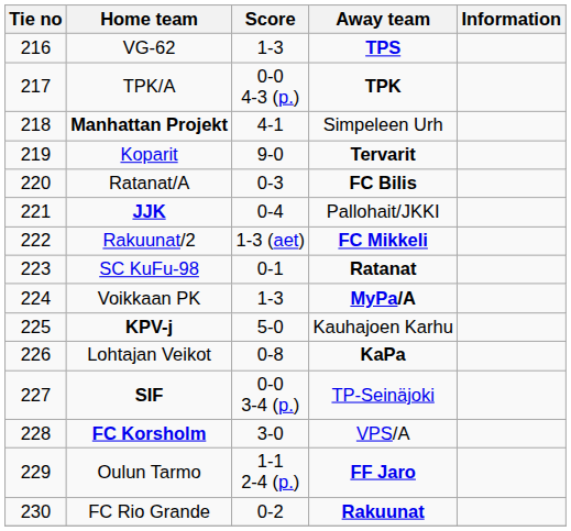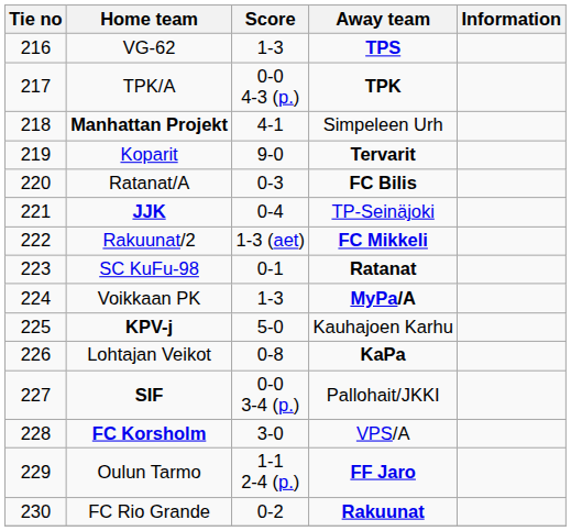 <table class="wikitable" style="text-align:center">
 <tr>
 <th style= width="40px">Tie no</th>
 <th style= width="150px">Home team</th>
 <th style= width="60px">Score</th>
 <th style= width="150px">Away team</th>
 <th style= width="30px">Information</th>
 </tr>
 <tr>
 <td>216</td>
 <td>VG-62</td>
 <td>1-3</td>
 <td><strong><a href='#'>TPS</a></strong></td>
 <td></td>
 </tr>
 <tr>
 <td>217</td>
 <td>TPK/A</td>
 <td>0-0<br> 4-3  (<a href='#'>p.</a>)</td>
 <td><strong>TPK</strong></td>
 <td></td>
 </tr>
 <tr>
 <td>218</td>
 <td><strong>Manhattan Projekt</strong></td>
 <td>4-1</td>
 <td>Simpeleen Urh</td>
 <td></td>
 </tr>
 <tr>
 <td>219</td>
 <td><a href='#'>Koparit</a></td>
 <td>9-0</td>
 <td><strong>Tervarit</strong></td>
 <td></td>
 </tr>
 <tr>
 <td>220</td>
 <td>Ratanat/A</td>
 <td>0-3</td>
 <td><strong>FC Bilis</strong></td>
 <td></td>
 </tr>
 <tr>
 <td>221</td>
 <td><strong><a href='#'>JJK</a></strong></td>
 <td>0-4</td>
-<td>Pallohait/JKKI</td>
+<td><a href='#'>TP-Seinäjoki</a></td>
 <td></td>
 </tr>
 <tr>
 <td>222</td>
 <td><a href='#'>Rakuunat</a>/2</td>
 <td>1-3 (<a href='#'>aet</a>)</td>
 <td><strong><a href='#'>FC Mikkeli</a></strong></td>
 <td></td>
 </tr>
 <tr>
 <td>223</td>
 <td><a href='#'>SC KuFu-98</a></td>
 <td>0-1</td>
 <td><strong>Ratanat</strong></td>
 <td></td>
 </tr>
 <tr>
 <td>224</td>
 <td>Voikkaan PK</td>
 <td>1-3</td>
 <td><strong><a href='#'>MyPa</a>/A</strong></td>
 <td></td>
 </tr>
 <tr>
 <td>225</td>
 <td><strong>KPV-j</strong></td>
 <td>5-0</td>
 <td>Kauhajoen Karhu</td>
 <td></td>
 </tr>
 <tr>
 <td>226</td>
 <td>Lohtajan Veikot</td>
 <td>0-8</td>
 <td><strong>KaPa</strong></td>
 <td></td>
 </tr>
 <tr>
 <td>227</td>
 <td><strong>SIF</strong></td>
 <td>0-0<br> 3-4  (<a href='#'>p.</a>)</td>
-<td><a href='#'>TP-Seinäjoki</a></td>
+<td>Pallohait/JKKI</td>
 <td></td>
 </tr>
 <tr>
 <td>228</td>
 <td><strong><a href='#'>FC Korsholm</a></strong></td>
 <td>3-0</td>
 <td><a href='#'>VPS</a>/A</td>
 <td></td>
 </tr>
 <tr>
 <td>229</td>
 <td>Oulun Tarmo</td>
 <td>1-1<br> 2-4  (<a href='#'>p.</a>)</td>
 <td><strong><a href='#'>FF Jaro</a></strong></td>
 <td></td>
 </tr>
 <tr>
 <td>230</td>
 <td>FC Rio Grande</td>
 <td>0-2</td>
 <td><strong><a href='#'>Rakuunat</a></strong></td>
 <td></td>
 </tr>
 <tr>
 </tr>
 </table>
